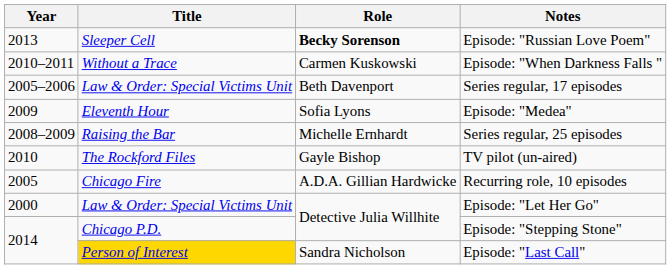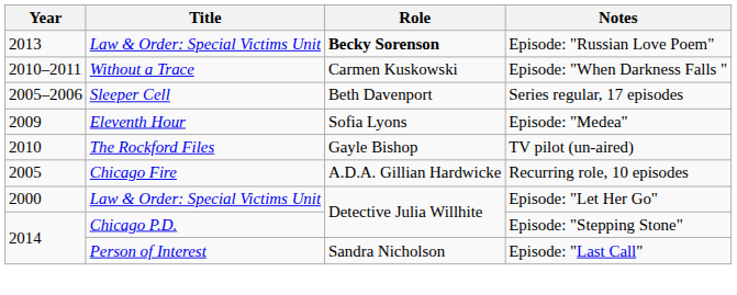 <table class="wikitable sortable">
 <tr>
 <th>Year</th>
 <th>Title</th>
 <th>Role</th>
 <th class="unsortable">Notes</th>
 </tr>
 <tr>
 <td>2013</td>
-<td><em><a href='#'>Sleeper Cell</a></em></td>
+<td><em><a href='#'>Law & Order: Special Victims Unit</a></em></td>
 <td><strong>Becky Sorenson</strong></td>
 <td>Episode: "Russian Love Poem"</td>
 </tr>
 <tr>
 <td>2010–2011</td>
 <td><em><a href='#'>Without a Trace</a></em></td>
 <td>Carmen Kuskowski</td>
 <td>Episode: "When Darkness Falls "</td>
 </tr>
 <tr>
 <td>2005–2006</td>
-<td><em><a href='#'>Law & Order: Special Victims Unit</a></em></td>
+<td><em><a href='#'>Sleeper Cell</a></em></td>
 <td>Beth Davenport</td>
 <td>Series regular, 17 episodes</td>
 </tr>
 <tr>
 <td>2009</td>
 <td><em><a href='#'>Eleventh Hour</a></em></td>
 <td>Sofia Lyons</td>
 <td>Episode: "Medea"</td>
-</tr>
-<tr>
-<td>2008–2009</td>
-<td><em><a href='#'>Raising the Bar</a></em></td>
-<td>Michelle Ernhardt</td>
-<td>Series regular, 25 episodes</td>
 </tr>
 <tr>
 <td>2010</td>
 <td><em><a href='#'>The Rockford Files</a></em></td>
 <td>Gayle Bishop</td>
 <td>TV pilot (un-aired)</td>
 </tr>
 <tr>
 <td>2005</td>
 <td><em><a href='#'>Chicago Fire</a></em></td>
 <td>A.D.A. Gillian Hardwicke</td>
 <td>Recurring role, 10 episodes</td>
 </tr>
 <tr>
 <td>2000</td>
 <td><em><a href='#'>Law & Order: Special Victims Unit</a></em></td>
 <td Rowspan=2>Detective Julia Willhite</td>
 <td>Episode: "Let Her Go"</td>
 </tr>
 <tr>
 <td Rowspan=2>2014</td>
 <td><em><a href='#'>Chicago P.D.</a></em></td>
 <td>Episode: "Stepping Stone"</td>
 </tr>
 <tr>
-<td style="background: gold;"><em><a href='#'>Person of Interest</a></em></td>
+<td><em><a href='#'>Person of Interest</a></em></td>
 <td>Sandra Nicholson</td>
 <td>Episode: "<a href='#'>Last Call</a>"</td>
 </tr>
 </table>
